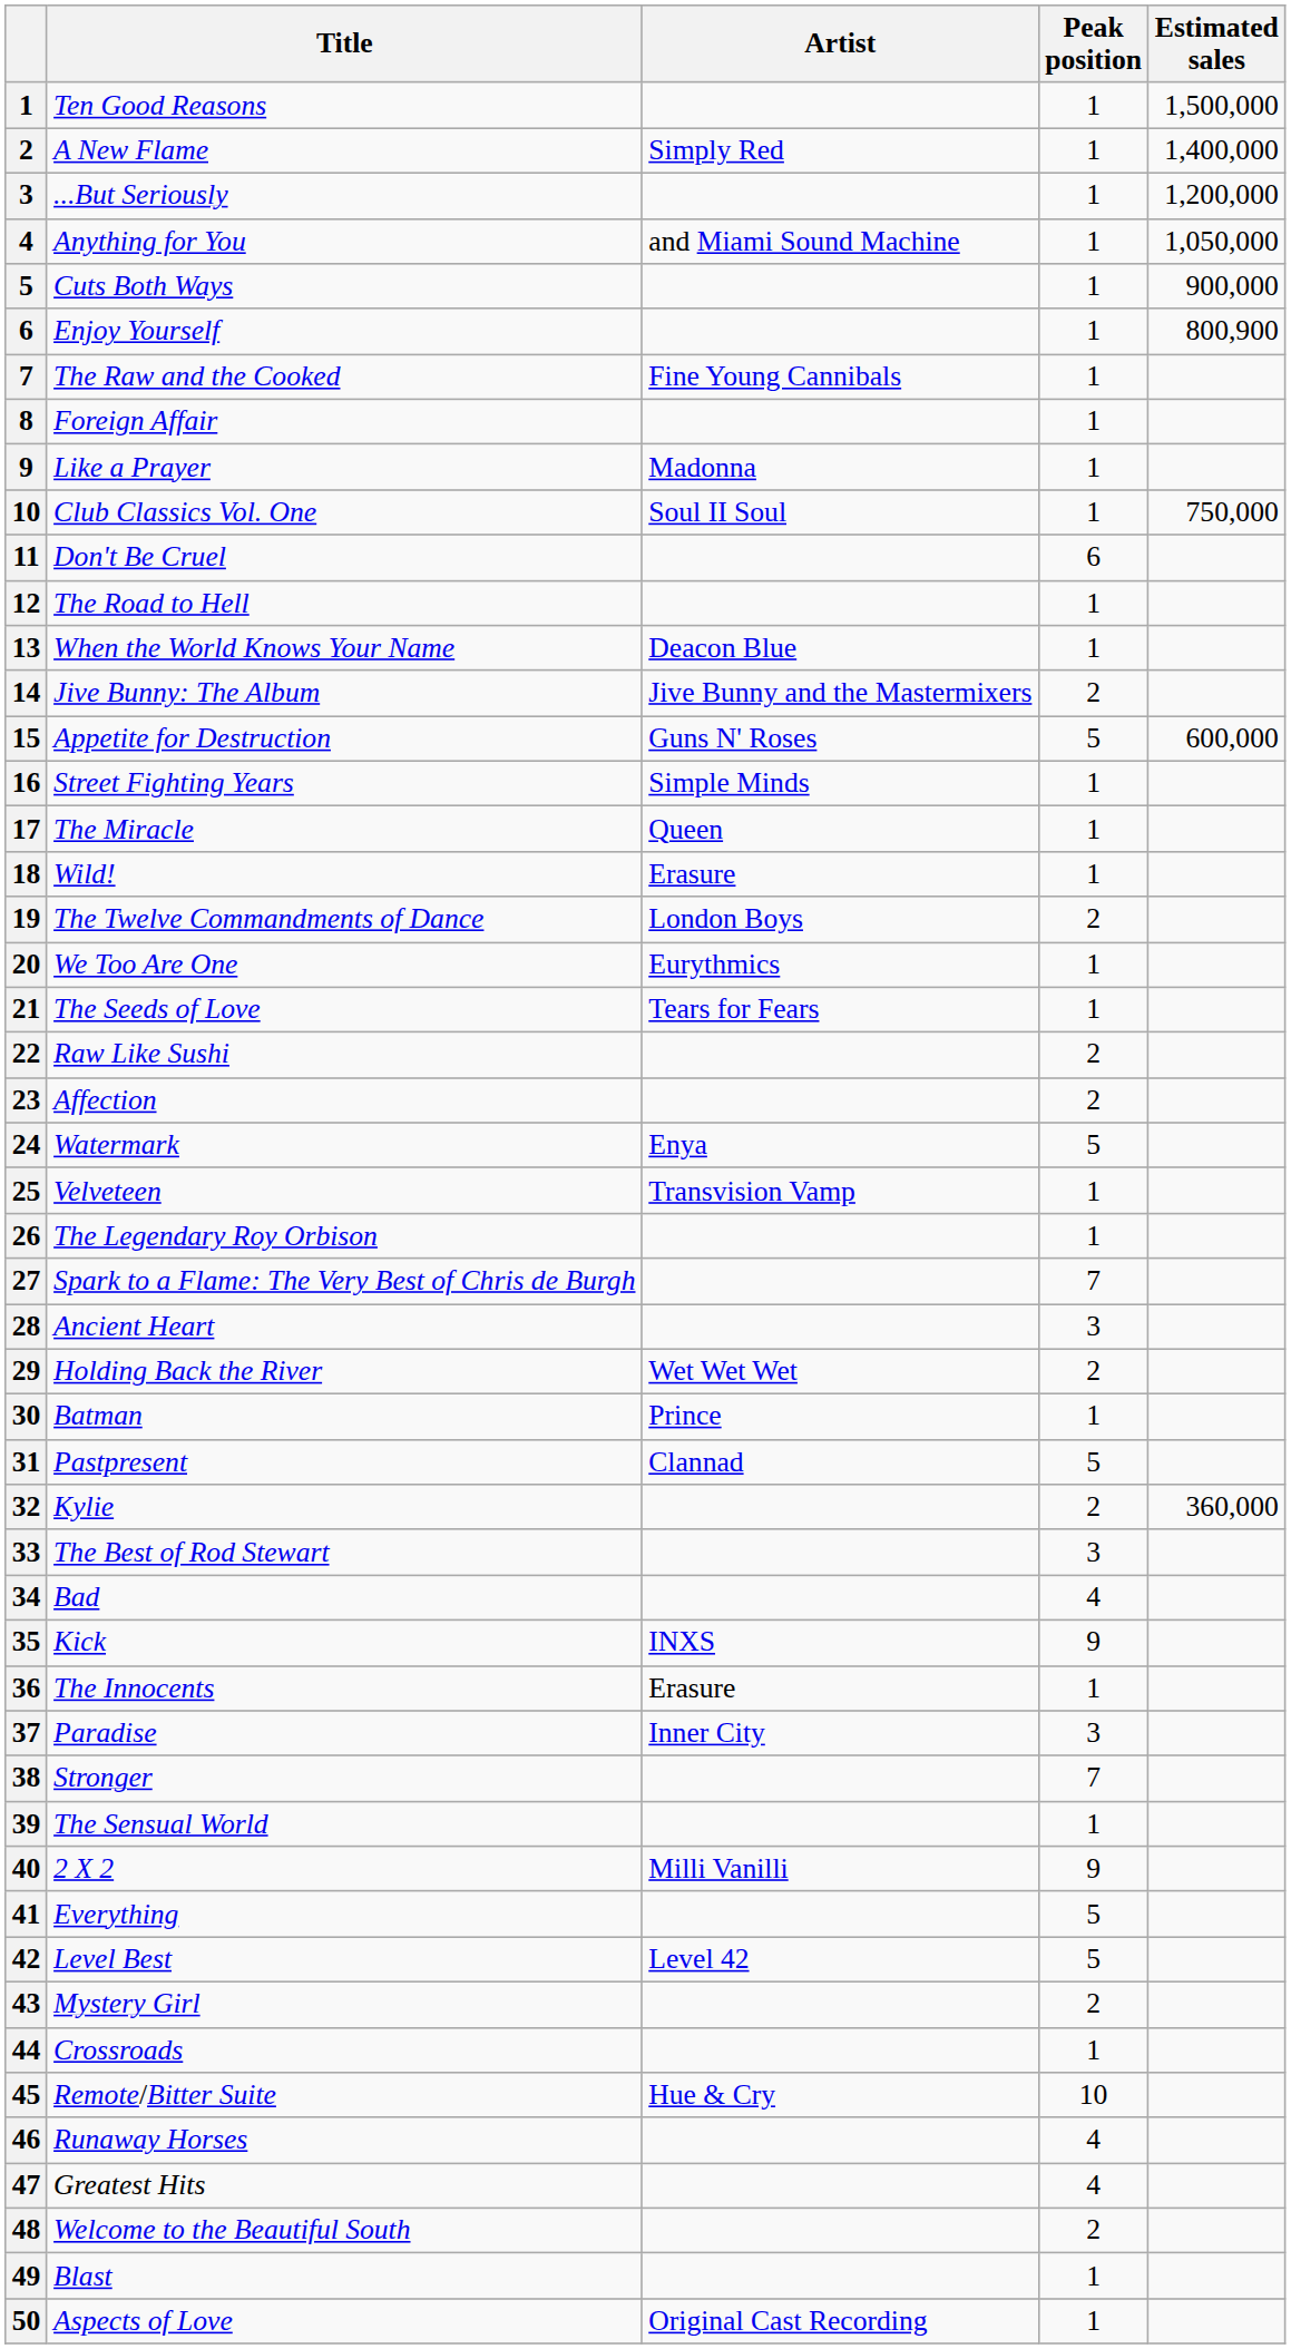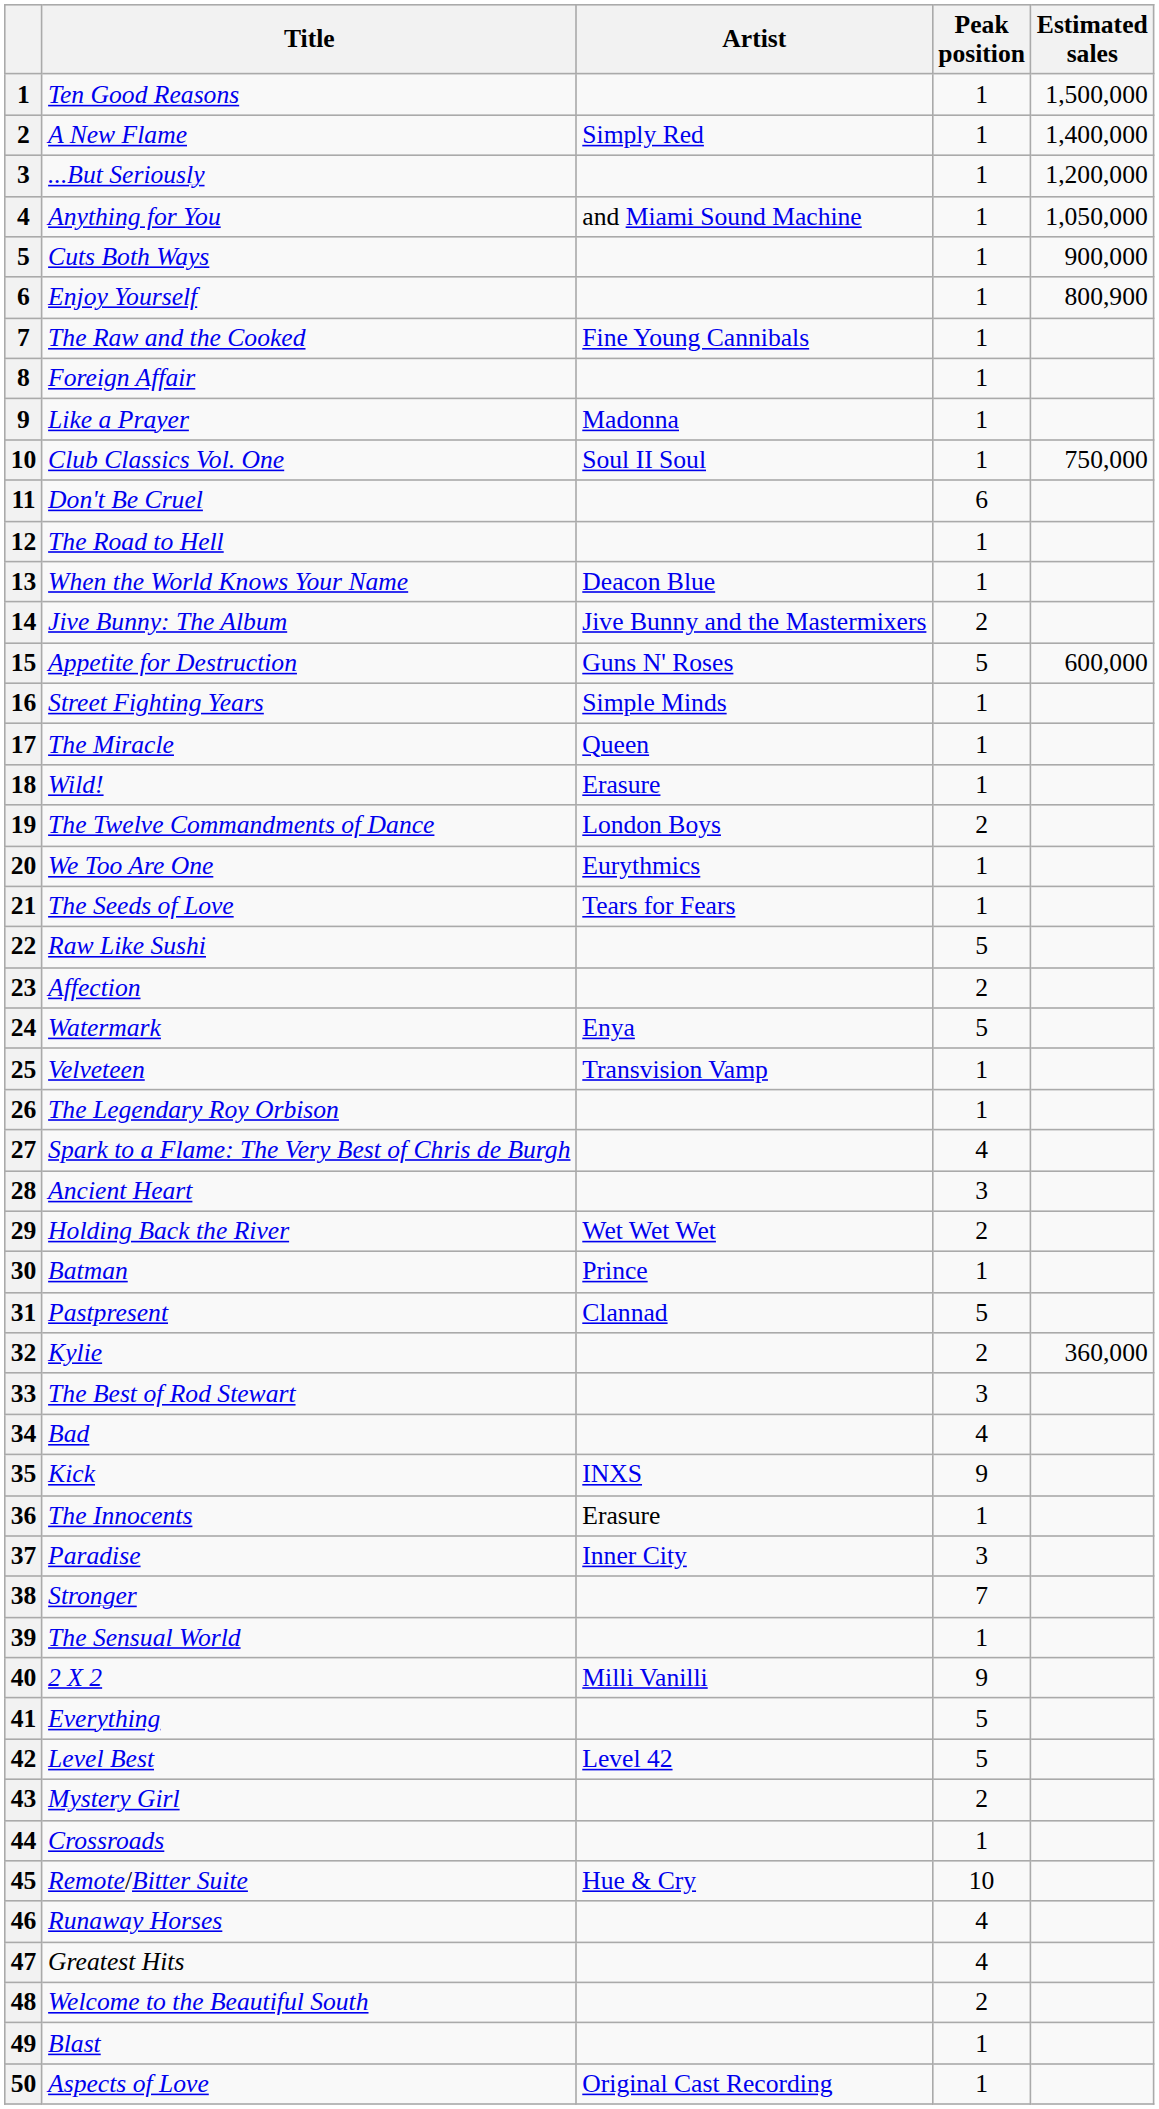 <table class="wikitable sortable plainrowheaders">
 <tr>
 <th scope=col></th>
 <th scope=col>Title</th>
 <th scope=col>Artist</th>
 <th scope=col>Peak<br>position</th>
 <th scope=col>Estimated<br>sales</th>
 </tr>
 <tr>
 <th scope=row style="text-align:center;">1</th>
 <td><em><a href='#'>Ten Good Reasons</a></em></td>
 <td></td>
 <td align="center">1</td>
 <td align="right">1,500,000</td>
 </tr>
 <tr>
 <th scope=row style="text-align:center;">2</th>
 <td><em><a href='#'>A New Flame</a></em></td>
 <td><a href='#'>Simply Red</a></td>
 <td align="center">1</td>
 <td align="right">1,400,000</td>
 </tr>
 <tr>
 <th scope=row style="text-align:center;">3</th>
 <td><em><a href='#'>...But Seriously</a></em></td>
 <td></td>
 <td align="center">1</td>
 <td align="right">1,200,000</td>
 </tr>
 <tr>
 <th scope=row style="text-align:center;">4</th>
 <td><em><a href='#'>Anything for You</a></em></td>
 <td> and <a href='#'>Miami Sound Machine</a></td>
 <td align="center">1</td>
 <td align="right">1,050,000</td>
 </tr>
 <tr>
 <th scope=row style="text-align:center;">5</th>
 <td><em><a href='#'>Cuts Both Ways</a></em></td>
 <td></td>
 <td align="center">1</td>
 <td align="right">900,000</td>
 </tr>
 <tr>
 <th scope=row style="text-align:center;">6</th>
 <td><em><a href='#'>Enjoy Yourself</a></em></td>
 <td></td>
 <td align="center">1</td>
 <td align="right">800,900</td>
 </tr>
 <tr>
 <th scope=row style="text-align:center;">7</th>
 <td><em><a href='#'>The Raw and the Cooked</a></em></td>
 <td><a href='#'>Fine Young Cannibals</a></td>
 <td align="center">1</td>
 <td></td>
 </tr>
 <tr>
 <th scope=row style="text-align:center;">8</th>
 <td><em><a href='#'>Foreign Affair</a></em></td>
 <td></td>
 <td align="center">1</td>
 <td></td>
 </tr>
 <tr>
 <th scope=row style="text-align:center;">9</th>
 <td><em><a href='#'>Like a Prayer</a></em></td>
 <td><a href='#'>Madonna</a></td>
 <td align="center">1</td>
 <td></td>
 </tr>
 <tr>
 <th scope=row style="text-align:center;">10</th>
 <td><em><a href='#'>Club Classics Vol. One</a></em></td>
 <td><a href='#'>Soul II Soul</a></td>
 <td align="center">1</td>
 <td align="right">750,000</td>
 </tr>
 <tr>
 <th scope=row style="text-align:center;">11</th>
 <td><em><a href='#'>Don't Be Cruel</a></em></td>
 <td></td>
 <td align="center">6</td>
 <td></td>
 </tr>
 <tr>
 <th scope=row style="text-align:center;">12</th>
 <td><em><a href='#'>The Road to Hell</a></em></td>
 <td></td>
 <td align="center">1</td>
 <td></td>
 </tr>
 <tr>
 <th scope=row style="text-align:center;">13</th>
 <td><em><a href='#'>When the World Knows Your Name</a></em></td>
 <td><a href='#'>Deacon Blue</a></td>
 <td align="center">1</td>
 <td></td>
 </tr>
 <tr>
 <th scope=row style="text-align:center;">14</th>
 <td><em><a href='#'>Jive Bunny: The Album</a></em></td>
 <td><a href='#'>Jive Bunny and the Mastermixers</a></td>
 <td align="center">2</td>
 <td></td>
 </tr>
 <tr>
 <th scope=row style="text-align:center;">15</th>
 <td><em><a href='#'>Appetite for Destruction</a></em></td>
 <td><a href='#'>Guns N' Roses</a></td>
 <td align="center">5</td>
 <td align="right">600,000</td>
 </tr>
 <tr>
 <th scope=row style="text-align:center;">16</th>
 <td><em><a href='#'>Street Fighting Years</a></em></td>
 <td><a href='#'>Simple Minds</a></td>
 <td align="center">1</td>
 <td></td>
 </tr>
 <tr>
 <th scope=row style="text-align:center;">17</th>
 <td><em><a href='#'>The Miracle</a></em></td>
 <td><a href='#'>Queen</a></td>
 <td align="center">1</td>
 <td></td>
 </tr>
 <tr>
 <th scope=row style="text-align:center;">18</th>
 <td><em><a href='#'>Wild!</a></em></td>
 <td><a href='#'>Erasure</a></td>
 <td align="center">1</td>
 <td></td>
 </tr>
 <tr>
 <th scope=row style="text-align:center;">19</th>
 <td><em><a href='#'>The Twelve Commandments of Dance</a></em></td>
 <td><a href='#'>London Boys</a></td>
 <td align="center">2</td>
 <td></td>
 </tr>
 <tr>
 <th scope=row style="text-align:center;">20</th>
 <td><em><a href='#'>We Too Are One</a></em></td>
 <td><a href='#'>Eurythmics</a></td>
 <td align="center">1</td>
 <td></td>
 </tr>
 <tr>
 <th scope=row style="text-align:center;">21</th>
 <td><em><a href='#'>The Seeds of Love</a></em></td>
 <td><a href='#'>Tears for Fears</a></td>
 <td align="center">1</td>
 <td></td>
 </tr>
 <tr>
 <th scope=row style="text-align:center;">22</th>
 <td><em><a href='#'>Raw Like Sushi</a></em></td>
 <td></td>
-<td align="center">2</td>
+<td align="center">5</td>
 <td></td>
 </tr>
 <tr>
 <th scope=row style="text-align:center;">23</th>
 <td><em><a href='#'>Affection</a></em></td>
 <td></td>
 <td align="center">2</td>
 <td></td>
 </tr>
 <tr>
 <th scope=row style="text-align:center;">24</th>
 <td><em><a href='#'>Watermark</a></em></td>
 <td><a href='#'>Enya</a></td>
 <td align="center">5</td>
 <td></td>
 </tr>
 <tr>
 <th scope=row style="text-align:center;">25</th>
 <td><em><a href='#'>Velveteen</a></em></td>
 <td><a href='#'>Transvision Vamp</a></td>
 <td align="center">1</td>
 <td></td>
 </tr>
 <tr>
 <th scope=row style="text-align:center;">26</th>
 <td><em><a href='#'>The Legendary Roy Orbison</a></em></td>
 <td></td>
 <td align="center">1</td>
 <td></td>
 </tr>
 <tr>
 <th scope=row style="text-align:center;">27</th>
 <td><em><a href='#'>Spark to a Flame: The Very Best of Chris de Burgh</a></em></td>
 <td></td>
-<td align="center">7</td>
+<td align="center">4</td>
 <td></td>
 </tr>
 <tr>
 <th scope=row style="text-align:center;">28</th>
 <td><em><a href='#'>Ancient Heart</a></em></td>
 <td></td>
 <td align="center">3</td>
 <td></td>
 </tr>
 <tr>
 <th scope=row style="text-align:center;">29</th>
 <td><em><a href='#'>Holding Back the River</a></em></td>
 <td><a href='#'>Wet Wet Wet</a></td>
 <td align="center">2</td>
 <td></td>
 </tr>
 <tr>
 <th scope=row style="text-align:center;">30</th>
 <td><em><a href='#'>Batman</a></em></td>
 <td><a href='#'>Prince</a></td>
 <td align="center">1</td>
 <td></td>
 </tr>
 <tr>
 <th scope=row style="text-align:center;">31</th>
 <td><em><a href='#'>Pastpresent</a></em></td>
 <td><a href='#'>Clannad</a></td>
 <td align="center">5</td>
 <td></td>
 </tr>
 <tr>
 <th scope=row style="text-align:center;">32</th>
 <td><em><a href='#'>Kylie</a></em></td>
 <td></td>
 <td align="center">2</td>
 <td align="right">360,000</td>
 </tr>
 <tr>
 <th scope=row style="text-align:center;">33</th>
 <td><em><a href='#'>The Best of Rod Stewart</a></em></td>
 <td></td>
 <td align="center">3</td>
 <td></td>
 </tr>
 <tr>
 <th scope=row style="text-align:center;">34</th>
 <td><em><a href='#'>Bad</a></em></td>
 <td></td>
 <td align="center">4</td>
 <td></td>
 </tr>
 <tr>
 <th scope=row style="text-align:center;">35</th>
 <td><em><a href='#'>Kick</a></em></td>
 <td><a href='#'>INXS</a></td>
 <td align="center">9</td>
 <td></td>
 </tr>
 <tr>
 <th scope=row style="text-align:center;">36</th>
 <td><em><a href='#'>The Innocents</a></em></td>
 <td>Erasure</td>
 <td align="center">1</td>
 <td></td>
 </tr>
 <tr>
 <th scope=row style="text-align:center;">37</th>
 <td><em><a href='#'>Paradise</a></em></td>
 <td><a href='#'>Inner City</a></td>
 <td align="center">3</td>
 <td></td>
 </tr>
 <tr>
 <th scope=row style="text-align:center;">38</th>
 <td><em><a href='#'>Stronger</a></em></td>
 <td></td>
 <td align="center">7</td>
 <td></td>
 </tr>
 <tr>
 <th scope=row style="text-align:center;">39</th>
 <td><em><a href='#'>The Sensual World</a></em></td>
 <td></td>
 <td align="center">1</td>
 <td></td>
 </tr>
 <tr>
 <th scope=row style="text-align:center;">40</th>
 <td><em><a href='#'>2 X 2</a></em></td>
 <td><a href='#'>Milli Vanilli</a></td>
 <td align="center">9</td>
 <td></td>
 </tr>
 <tr>
 <th scope=row style="text-align:center;">41</th>
 <td><em><a href='#'>Everything</a></em></td>
 <td></td>
 <td align="center">5</td>
 <td></td>
 </tr>
 <tr>
 <th scope=row style="text-align:center;">42</th>
 <td><em><a href='#'>Level Best</a></em></td>
 <td><a href='#'>Level 42</a></td>
 <td align="center">5</td>
 <td></td>
 </tr>
 <tr>
 <th scope=row style="text-align:center;">43</th>
 <td><em><a href='#'>Mystery Girl</a></em></td>
 <td></td>
 <td align="center">2</td>
 <td></td>
 </tr>
 <tr>
 <th scope=row style="text-align:center;">44</th>
 <td><em><a href='#'>Crossroads</a></em></td>
 <td></td>
 <td align="center">1</td>
 <td></td>
 </tr>
 <tr>
 <th scope=row style="text-align:center;">45</th>
 <td><em><a href='#'>Remote</a></em>/<em><a href='#'>Bitter Suite</a></em></td>
 <td><a href='#'>Hue & Cry</a></td>
 <td align="center">10</td>
 <td></td>
 </tr>
 <tr>
 <th scope=row style="text-align:center;">46</th>
 <td><em><a href='#'>Runaway Horses</a></em></td>
 <td></td>
 <td align="center">4</td>
 <td></td>
 </tr>
 <tr>
 <th scope=row style="text-align:center;">47</th>
 <td><em>Greatest Hits</em></td>
 <td></td>
 <td align="center">4</td>
 <td></td>
 </tr>
 <tr>
 <th scope=row style="text-align:center;">48</th>
 <td><em><a href='#'>Welcome to the Beautiful South</a></em></td>
 <td></td>
 <td align="center">2</td>
 <td></td>
 </tr>
 <tr>
 <th scope=row style="text-align:center;">49</th>
 <td><em><a href='#'>Blast</a></em></td>
 <td></td>
 <td align="center">1</td>
 <td></td>
 </tr>
 <tr>
 <th scope=row style="text-align:center;">50</th>
 <td><em><a href='#'>Aspects of Love</a></em></td>
 <td><a href='#'>Original Cast Recording</a></td>
 <td align="center">1</td>
 <td></td>
 </tr>
 </table>
